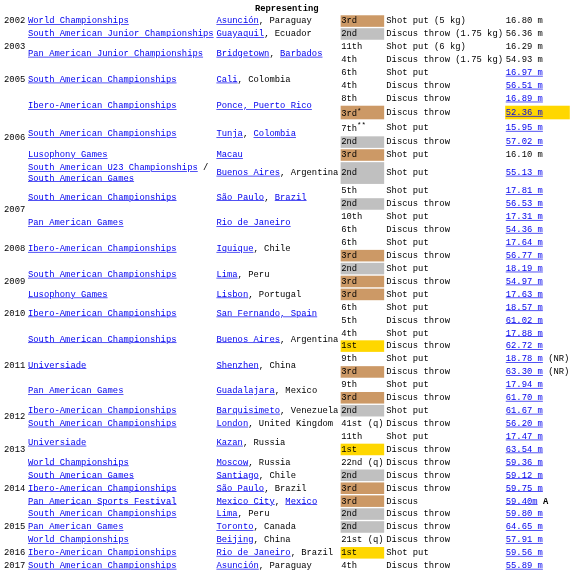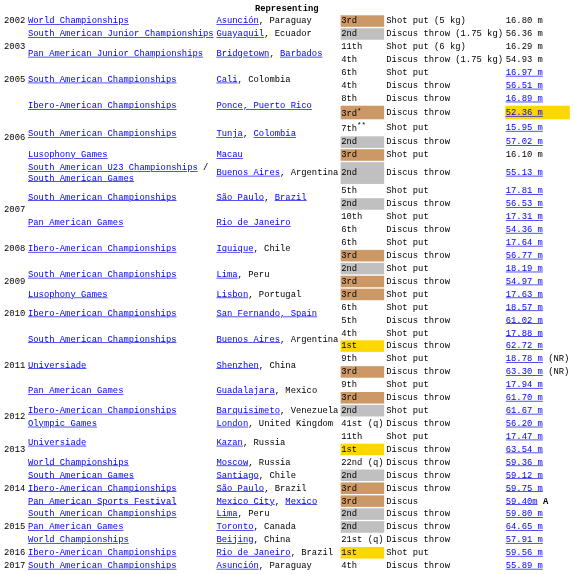 <table>
 <tr>
 <th colspan="6">Representing </th>
 </tr>
 <tr>
 <td>2002</td>
 <td><a href='#'>World Championships</a></td>
 <td><a href='#'>Asunción</a>, Paraguay</td>
 <td bgcolor=cc9966>3rd</td>
 <td>Shot put (5 kg)</td>
 <td>16.80 m</td>
 </tr>
 <tr>
 <td rowspan=3>2003</td>
 <td><a href='#'>South American Junior Championships</a></td>
 <td><a href='#'>Guayaquil</a>, Ecuador</td>
 <td bgcolor=silver>2nd</td>
 <td>Discus throw (1.75 kg)</td>
 <td>56.36 m</td>
 </tr>
 <tr>
 <td rowspan=2><a href='#'>Pan American Junior Championships</a></td>
 <td rowspan=2><a href='#'>Bridgetown</a>, <a href='#'>Barbados</a></td>
 <td>11th</td>
 <td>Shot put (6 kg)</td>
 <td>16.29 m</td>
 </tr>
 <tr>
 <td>4th</td>
 <td>Discus throw (1.75 kg)</td>
 <td>54.93 m</td>
 </tr>
 <tr>
 <td rowspan=2>2005</td>
 <td rowspan=2><a href='#'>South American Championships</a></td>
 <td rowspan=2><a href='#'>Cali</a>, Colombia</td>
 <td>6th</td>
 <td>Shot put</td>
 <td><a href='#'>16.97 m</a></td>
 </tr>
 <tr>
 <td>4th</td>
 <td>Discus throw</td>
 <td><a href='#'>56.51 m</a></td>
 </tr>
 <tr>
 <td rowspan=6>2006</td>
 <td rowspan=2><a href='#'>Ibero-American Championships</a></td>
 <td rowspan=2><a href='#'>Ponce, Puerto Rico</a></td>
 <td>8th</td>
 <td>Discus throw</td>
 <td><a href='#'>16.89 m</a></td>
 </tr>
 <tr>
 <td bgcolor=cc9966>3rd<sup>*</sup></td>
 <td>Discus throw</td>
 <td style="background: gold;"><a href='#'>52.36 m</a></td>
 </tr>
 <tr>
 <td rowspan=2><a href='#'>South American Championships</a></td>
 <td rowspan=2><a href='#'>Tunja</a>, <a href='#'>Colombia</a></td>
 <td>7th<sup>**</sup></td>
 <td>Shot put</td>
 <td><a href='#'>15.95 m</a></td>
 </tr>
 <tr>
 <td bgcolor=silver>2nd</td>
 <td>Discus throw</td>
 <td><a href='#'>57.02 m</a></td>
 </tr>
 <tr>
 <td><a href='#'>Lusophony Games</a></td>
 <td><a href='#'>Macau</a></td>
 <td bgcolor=cc9966>3rd</td>
 <td>Shot put</td>
 <td>16.10 m</td>
 </tr>
 <tr>
 <td><a href='#'>South American U23 Championships</a> /<br> <a href='#'>South American Games</a></td>
 <td><a href='#'>Buenos Aires</a>, Argentina</td>
 <td bgcolor=silver>2nd</td>
-<td>Shot put</td>
+<td>Discus throw</td>
 <td><a href='#'>55.13 m</a></td>
 </tr>
 <tr>
 <td rowspan=4>2007</td>
 <td rowspan=2><a href='#'>South American Championships</a></td>
 <td rowspan=2><a href='#'>São Paulo</a>, <a href='#'>Brazil</a></td>
 <td>5th</td>
 <td>Shot put</td>
 <td><a href='#'>17.81 m</a></td>
 </tr>
 <tr>
 <td bgcolor=silver>2nd</td>
 <td>Discus throw</td>
 <td><a href='#'>56.53 m</a></td>
 </tr>
 <tr>
 <td rowspan=2><a href='#'>Pan American Games</a></td>
 <td rowspan=2><a href='#'>Rio de Janeiro</a></td>
 <td>10th</td>
 <td>Shot put</td>
 <td><a href='#'>17.31 m</a></td>
 </tr>
 <tr>
 <td>6th</td>
 <td>Discus throw</td>
 <td><a href='#'>54.36 m</a></td>
 </tr>
 <tr>
 <td rowspan=2>2008</td>
 <td rowspan=2><a href='#'>Ibero-American Championships</a></td>
 <td rowspan=2><a href='#'>Iquique</a>, Chile</td>
 <td>6th</td>
 <td>Shot put</td>
 <td><a href='#'>17.64 m</a></td>
 </tr>
 <tr>
 <td bgcolor=cc9966>3rd</td>
 <td>Discus throw</td>
 <td><a href='#'>56.77 m</a></td>
 </tr>
 <tr>
 <td rowspan=3>2009</td>
 <td rowspan=2><a href='#'>South American Championships</a></td>
 <td rowspan=2><a href='#'>Lima</a>, Peru</td>
 <td bgcolor=silver>2nd</td>
 <td>Shot put</td>
 <td><a href='#'>18.19 m</a></td>
 </tr>
 <tr>
 <td bgcolor=cc9966>3rd</td>
 <td>Discus throw</td>
 <td><a href='#'>54.97 m</a></td>
 </tr>
 <tr>
 <td><a href='#'>Lusophony Games</a></td>
 <td><a href='#'>Lisbon</a>, Portugal</td>
 <td bgcolor=cc9966>3rd</td>
 <td>Shot put</td>
 <td><a href='#'>17.63 m</a></td>
 </tr>
 <tr>
 <td rowspan=2>2010</td>
 <td rowspan=2><a href='#'>Ibero-American Championships</a></td>
 <td rowspan=2><a href='#'>San Fernando, Spain</a></td>
 <td>6th</td>
 <td>Shot put</td>
 <td><a href='#'>18.57 m</a></td>
 </tr>
 <tr>
 <td>5th</td>
 <td>Discus throw</td>
 <td><a href='#'>61.02 m</a></td>
 </tr>
 <tr>
 <td rowspan=6>2011</td>
 <td rowspan=2><a href='#'>South American Championships</a></td>
 <td rowspan=2><a href='#'>Buenos Aires</a>, Argentina</td>
 <td>4th</td>
 <td>Shot put</td>
 <td><a href='#'>17.88 m</a></td>
 </tr>
 <tr>
 <td bgcolor=gold>1st</td>
 <td>Discus throw</td>
 <td><a href='#'>62.72 m</a></td>
 </tr>
 <tr>
 <td rowspan=2><a href='#'>Universiade</a></td>
 <td rowspan=2><a href='#'>Shenzhen</a>, China</td>
 <td>9th</td>
 <td>Shot put</td>
 <td><a href='#'>18.78 m</a> (NR)</td>
 </tr>
 <tr>
 <td bgcolor=cc9966>3rd</td>
 <td>Discus throw</td>
 <td><a href='#'>63.30 m</a> (NR)</td>
 </tr>
 <tr>
 <td rowspan=2><a href='#'>Pan American Games</a></td>
 <td rowspan=2><a href='#'>Guadalajara</a>, Mexico</td>
 <td>9th</td>
 <td>Shot put</td>
 <td><a href='#'>17.94 m</a></td>
 </tr>
 <tr>
 <td bgcolor=cc9966>3rd</td>
 <td>Discus throw</td>
 <td><a href='#'>61.70 m</a></td>
 </tr>
 <tr>
 <td rowspan=2>2012</td>
 <td><a href='#'>Ibero-American Championships</a></td>
 <td><a href='#'>Barquisimeto</a>, Venezuela</td>
 <td bgcolor=silver>2nd</td>
 <td>Shot put</td>
 <td><a href='#'>61.67 m</a></td>
 </tr>
 <tr>
-<td><a href='#'>South American Championships</a></td>
+<td><a href='#'>Olympic Games</a></td>
 <td><a href='#'>London</a>, United Kingdom</td>
 <td>41st (q)</td>
 <td>Discus throw</td>
 <td><a href='#'>56.20 m</a></td>
 </tr>
 <tr>
 <td rowspan=3>2013</td>
 <td rowspan=2><a href='#'>Universiade</a></td>
 <td rowspan=2><a href='#'>Kazan</a>, Russia</td>
 <td>11th</td>
 <td>Shot put</td>
 <td><a href='#'>17.47 m</a></td>
 </tr>
 <tr>
 <td bgcolor=gold>1st</td>
 <td>Discus throw</td>
 <td><a href='#'>63.54 m</a></td>
 </tr>
 <tr>
 <td><a href='#'>World Championships</a></td>
 <td><a href='#'>Moscow</a>, Russia</td>
 <td>22nd (q)</td>
 <td>Discus throw</td>
 <td><a href='#'>59.36 m</a></td>
 </tr>
 <tr>
 <td rowspan=3>2014</td>
 <td><a href='#'>South American Games</a></td>
 <td><a href='#'>Santiago</a>, Chile</td>
 <td bgcolor=silver>2nd</td>
 <td>Discus throw</td>
 <td><a href='#'>59.12 m</a></td>
 </tr>
 <tr>
 <td><a href='#'>Ibero-American Championships</a></td>
 <td><a href='#'>São Paulo</a>, Brazil</td>
 <td bgcolor=cc9966>3rd</td>
 <td>Discus throw</td>
 <td><a href='#'>59.75 m</a></td>
 </tr>
 <tr>
 <td><a href='#'>Pan American Sports Festival</a></td>
 <td><a href='#'>Mexico City</a>, <a href='#'>Mexico</a></td>
 <td bgcolor="cc9966">3rd</td>
 <td>Discus</td>
 <td><a href='#'>59.40m</a> <strong>A</strong></td>
 </tr>
 <tr>
 <td rowspan=3>2015</td>
 <td><a href='#'>South American Championships</a></td>
 <td><a href='#'>Lima</a>, Peru</td>
 <td bgcolor=silver>2nd</td>
 <td>Discus throw</td>
 <td><a href='#'>59.80 m</a></td>
 </tr>
 <tr>
 <td><a href='#'>Pan American Games</a></td>
 <td><a href='#'>Toronto</a>, Canada</td>
 <td bgcolor=silver>2nd</td>
 <td>Discus throw</td>
 <td><a href='#'>64.65 m</a></td>
 </tr>
 <tr>
 <td><a href='#'>World Championships</a></td>
 <td><a href='#'>Beijing</a>, China</td>
 <td>21st (q)</td>
 <td>Discus throw</td>
 <td><a href='#'>57.91 m</a></td>
 </tr>
 <tr>
 <td>2016</td>
 <td><a href='#'>Ibero-American Championships</a></td>
 <td><a href='#'>Rio de Janeiro</a>, Brazil</td>
 <td bgcolor=gold>1st</td>
 <td>Shot put</td>
 <td><a href='#'>59.56 m</a></td>
 </tr>
 <tr>
 <td>2017</td>
 <td><a href='#'>South American Championships</a></td>
 <td><a href='#'>Asunción</a>, Paraguay</td>
 <td>4th</td>
 <td>Discus throw</td>
 <td><a href='#'>55.89 m</a></td>
 </tr>
 </table>
